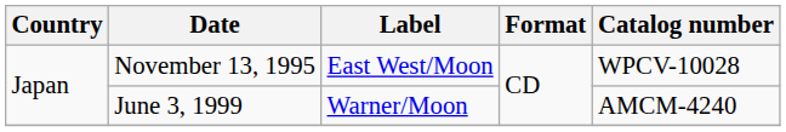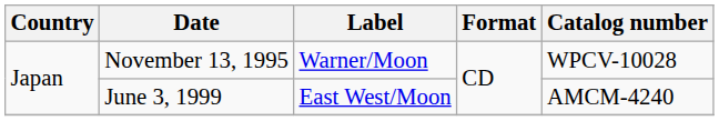 <table class="wikitable">
 <tr>
 <th>Country</th>
 <th>Date</th>
 <th>Label</th>
 <th>Format</th>
 <th>Catalog number</th>
 </tr>
 <tr>
 <td rowspan="2">Japan</td>
 <td>November 13, 1995</td>
-<td><a href='#'>East West/Moon</a></td>
+<td><a href='#'>Warner/Moon</a></td>
 <td rowspan="2">CD</td>
 <td>WPCV-10028</td>
 </tr>
 <tr>
 <td>June 3, 1999</td>
-<td><a href='#'>Warner/Moon</a></td>
+<td><a href='#'>East West/Moon</a></td>
 <td>AMCM-4240</td>
 </tr>
 <tr>
 </tr>
 </table>
